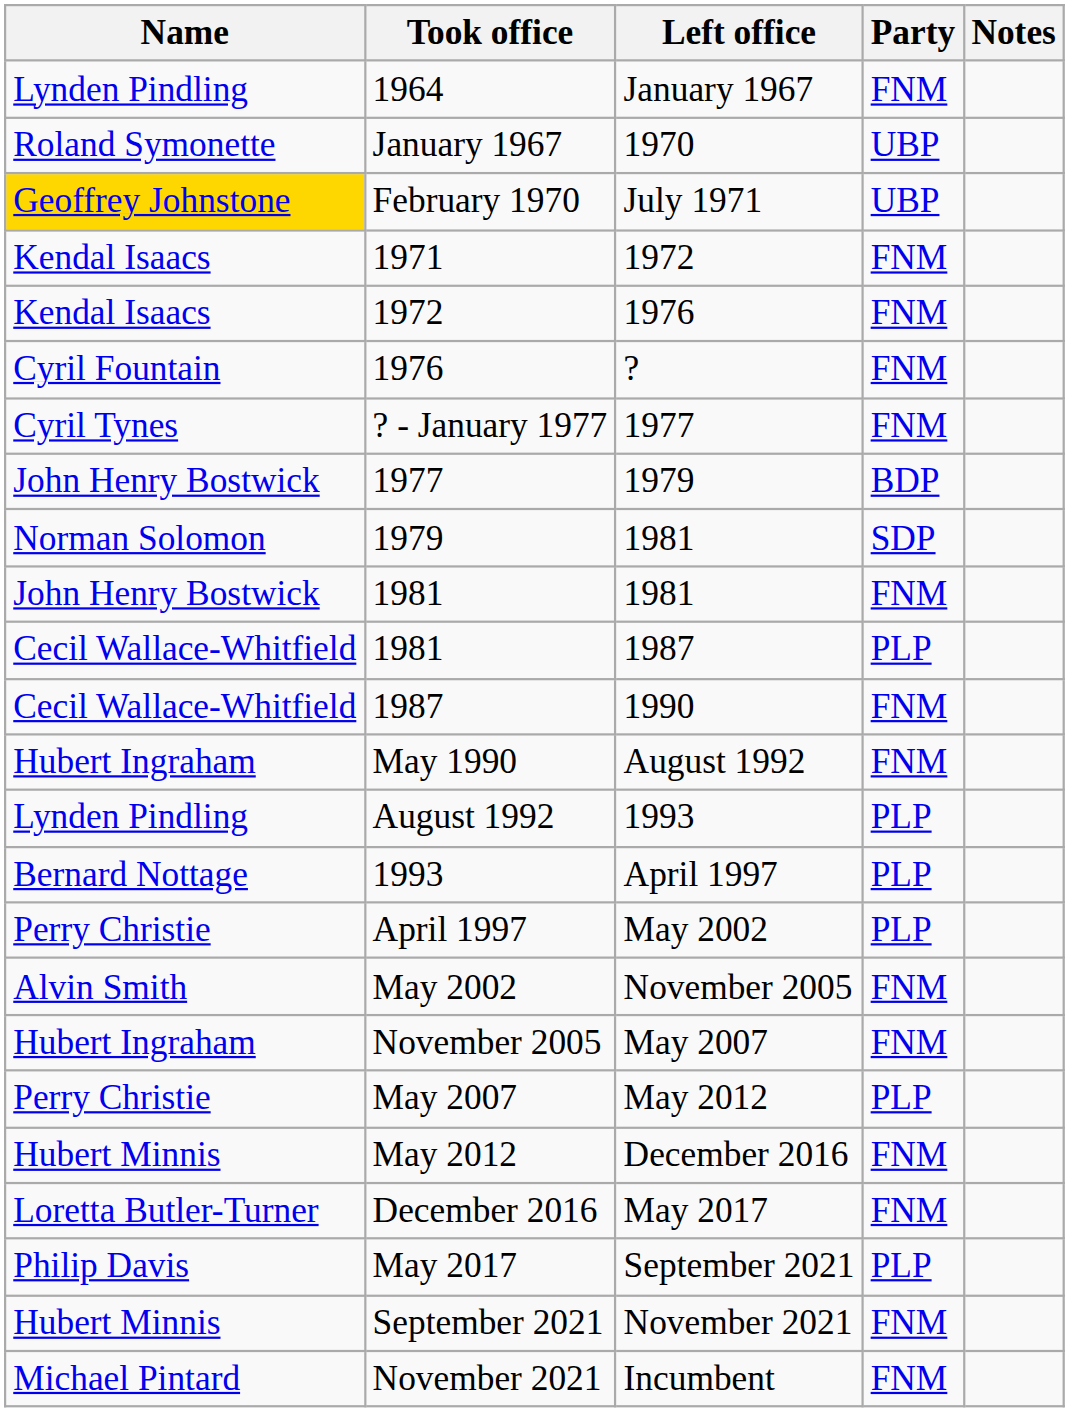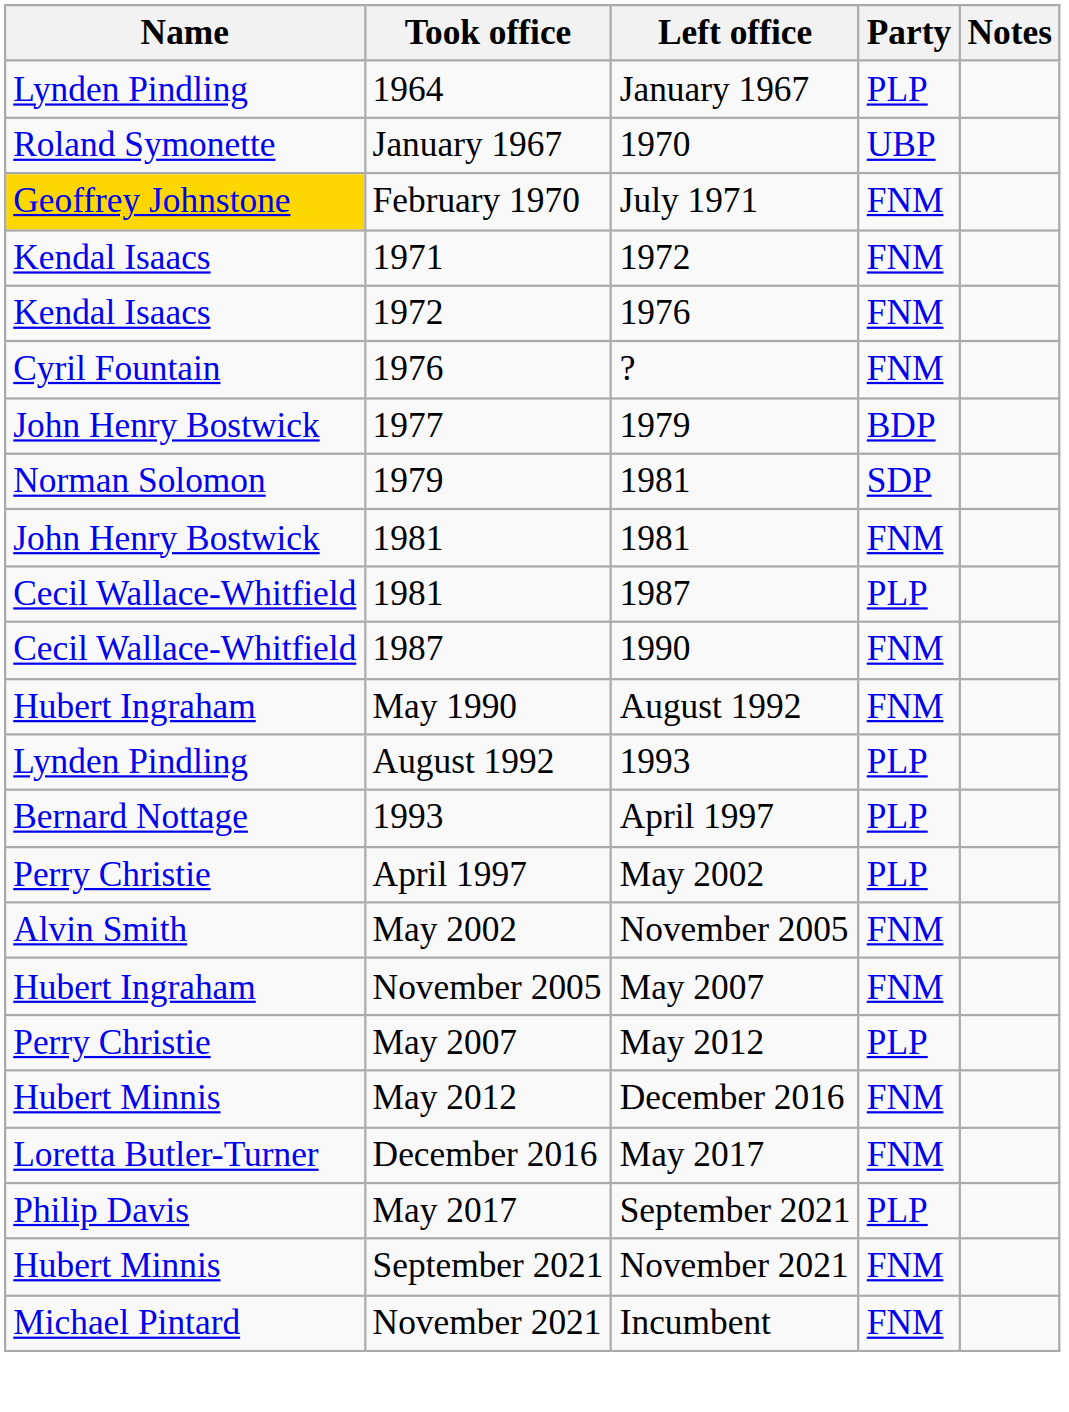 <table class="wikitable">
 <tr>
 <th>Name</th>
 <th>Took office</th>
 <th>Left office</th>
 <th>Party</th>
 <th>Notes</th>
 </tr>
 <tr>
 <td><a href='#'>Lynden Pindling</a></td>
 <td>1964</td>
 <td>January 1967</td>
-<td><a href='#'>FNM</a></td>
+<td><a href='#'>PLP</a></td>
 <td></td>
 </tr>
 <tr>
 <td><a href='#'>Roland Symonette</a></td>
 <td>January 1967</td>
 <td>1970</td>
 <td><a href='#'>UBP</a></td>
 <td></td>
 </tr>
 <tr>
 <td style="background: gold;"><a href='#'>Geoffrey Johnstone</a></td>
 <td>February 1970</td>
 <td>July 1971</td>
-<td><a href='#'>UBP</a></td>
+<td><a href='#'>FNM</a></td>
 <td></td>
 </tr>
 <tr>
 <td><a href='#'>Kendal Isaacs</a></td>
 <td>1971</td>
 <td>1972</td>
 <td><a href='#'>FNM</a></td>
 <td></td>
 </tr>
 <tr>
 <td><a href='#'>Kendal Isaacs</a></td>
 <td>1972</td>
 <td>1976</td>
 <td><a href='#'>FNM</a></td>
 <td></td>
 </tr>
 <tr>
 <td><a href='#'>Cyril Fountain</a></td>
 <td>1976</td>
 <td>?</td>
-<td><a href='#'>FNM</a></td>
-<td></td>
-</tr>
-<tr>
-<td><a href='#'>Cyril Tynes</a></td>
-<td>? - January 1977</td>
-<td>1977</td>
 <td><a href='#'>FNM</a></td>
 <td></td>
 </tr>
 <tr>
 <td><a href='#'>John Henry Bostwick</a></td>
 <td>1977</td>
 <td>1979</td>
 <td><a href='#'>BDP</a></td>
 <td></td>
 </tr>
 <tr>
 <td><a href='#'>Norman Solomon</a></td>
 <td>1979</td>
 <td>1981</td>
 <td><a href='#'>SDP</a></td>
 <td></td>
 </tr>
 <tr>
 <td><a href='#'>John Henry Bostwick</a></td>
 <td>1981</td>
 <td>1981</td>
 <td><a href='#'>FNM</a></td>
 <td></td>
 </tr>
 <tr>
 <td><a href='#'>Cecil Wallace-Whitfield</a></td>
 <td>1981</td>
 <td>1987</td>
 <td><a href='#'>PLP</a></td>
 <td></td>
 </tr>
 <tr>
 <td><a href='#'>Cecil Wallace-Whitfield</a></td>
 <td>1987</td>
 <td>1990</td>
 <td><a href='#'>FNM</a></td>
 <td></td>
 </tr>
 <tr>
 <td><a href='#'>Hubert Ingraham</a></td>
 <td>May 1990</td>
 <td>August 1992</td>
 <td><a href='#'>FNM</a></td>
 <td></td>
 </tr>
 <tr>
 <td><a href='#'>Lynden Pindling</a></td>
 <td>August 1992</td>
 <td>1993</td>
 <td><a href='#'>PLP</a></td>
 <td></td>
 </tr>
 <tr>
 <td><a href='#'>Bernard Nottage</a></td>
 <td>1993</td>
 <td>April 1997</td>
 <td><a href='#'>PLP</a></td>
 <td></td>
 </tr>
 <tr>
 <td><a href='#'>Perry Christie</a></td>
 <td>April 1997</td>
 <td>May 2002</td>
 <td><a href='#'>PLP</a></td>
 <td></td>
 </tr>
 <tr>
 <td><a href='#'>Alvin Smith</a></td>
 <td>May 2002</td>
 <td>November 2005</td>
 <td><a href='#'>FNM</a></td>
 <td></td>
 </tr>
 <tr>
 <td><a href='#'>Hubert Ingraham</a></td>
 <td>November 2005</td>
 <td>May 2007</td>
 <td><a href='#'>FNM</a></td>
 <td></td>
 </tr>
 <tr>
 <td><a href='#'>Perry Christie</a></td>
 <td>May 2007</td>
 <td>May 2012</td>
 <td><a href='#'>PLP</a></td>
 <td></td>
 </tr>
 <tr>
 <td><a href='#'>Hubert Minnis</a></td>
 <td>May 2012</td>
 <td>December 2016</td>
 <td><a href='#'>FNM</a></td>
 <td></td>
 </tr>
 <tr>
 <td><a href='#'>Loretta Butler-Turner</a></td>
 <td>December 2016</td>
 <td>May 2017</td>
 <td><a href='#'>FNM</a></td>
 <td></td>
 </tr>
 <tr>
 <td><a href='#'>Philip Davis</a></td>
 <td>May 2017</td>
 <td>September 2021</td>
 <td><a href='#'>PLP</a></td>
 <td></td>
 </tr>
 <tr>
 <td><a href='#'>Hubert Minnis</a></td>
 <td>September 2021</td>
 <td>November 2021</td>
 <td><a href='#'>FNM</a></td>
 <td></td>
 </tr>
 <tr>
 <td><a href='#'>Michael Pintard</a></td>
 <td>November 2021</td>
 <td>Incumbent</td>
 <td><a href='#'>FNM</a></td>
 <td></td>
 </tr>
 </table>
